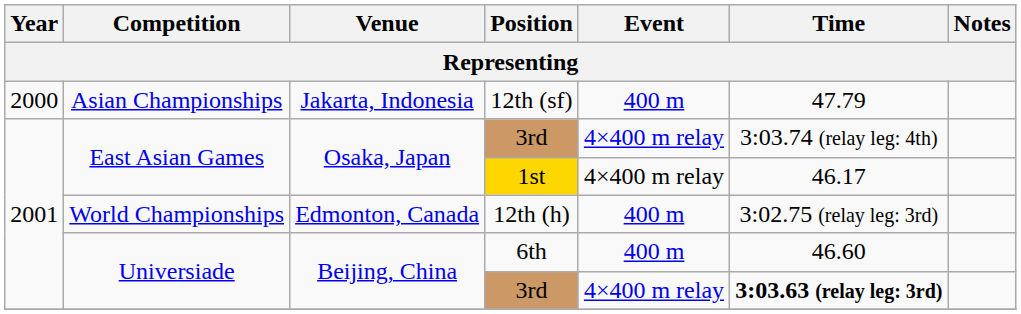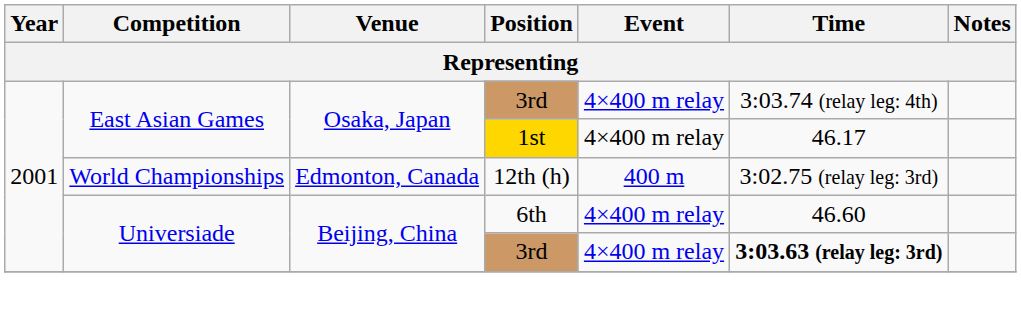 <table class="wikitable sortable" style=text-align:center>
 <tr>
 <th>Year</th>
 <th>Competition</th>
 <th>Venue</th>
 <th>Position</th>
 <th>Event</th>
 <th>Time</th>
 <th>Notes</th>
 </tr>
 <tr>
 <th colspan="7">Representing </th>
-</tr>
-<tr>
-<td>2000</td>
-<td><a href='#'>Asian Championships</a></td>
-<td><a href='#'>Jakarta, Indonesia</a></td>
-<td>12th (sf)</td>
-<td><a href='#'>400 m</a></td>
-<td>47.79</td>
-<td></td>
 </tr>
 <tr>
 <td rowspan=5>2001</td>
 <td rowspan=2><a href='#'>East Asian Games</a></td>
 <td rowspan=2><a href='#'>Osaka, Japan</a></td>
 <td bgcolor="cc9966">3rd</td>
 <td><a href='#'>4×400 m relay</a></td>
 <td>3:03.74 <small>(relay leg: 4th)</small></td>
 <td></td>
 </tr>
 <tr>
 <td bgcolor="gold">1st</td>
 <td>4×400 m relay</td>
 <td>46.17</td>
 <td></td>
 </tr>
 <tr>
 <td><a href='#'>World Championships</a></td>
 <td><a href='#'>Edmonton, Canada</a></td>
 <td>12th (h)</td>
 <td><a href='#'>400 m</a></td>
 <td>3:02.75 <small>(relay leg: 3rd)</small></td>
 <td></td>
 </tr>
 <tr>
 <td rowspan=2><a href='#'>Universiade</a></td>
 <td rowspan=2><a href='#'>Beijing, China</a></td>
 <td>6th</td>
-<td><a href='#'>400 m</a></td>
+<td><a href='#'>4×400 m relay</a></td>
 <td>46.60</td>
 <td></td>
 </tr>
 <tr>
 <td bgcolor="cc9966">3rd</td>
 <td><a href='#'>4×400 m relay</a></td>
 <td><strong>3:03.63 <small>(relay leg: 3rd)</small></strong></td>
 <td></td>
 </tr>
 <tr>
 </tr>
 </table>
